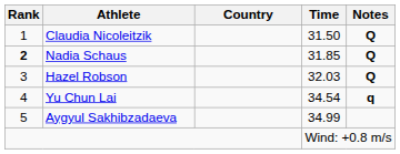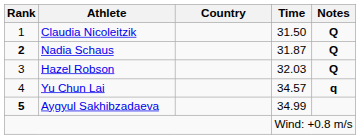 <table class="wikitable sortable" style="text-align:center">
 <tr>
 <th>Rank</th>
 <th style="width:180px">Athlete</th>
 <th style="width:125px">Country</th>
 <th>Time</th>
 <th>Notes</th>
 </tr>
 <tr>
 <td>1</td>
 <td style="text-align:left;"><a href='#'>Claudia Nicoleitzik</a></td>
 <td style="text-align:left;"></td>
 <td>31.50</td>
 <td><strong>Q</strong></td>
 </tr>
 <tr>
 <td><strong>2</strong></td>
 <td style="text-align:left;"><a href='#'>Nadia Schaus</a></td>
 <td style="text-align:left;"></td>
-<td>31.85</td>
+<td>31.87</td>
 <td><strong>Q</strong></td>
 </tr>
 <tr>
 <td>3</td>
 <td style="text-align:left;"><a href='#'>Hazel Robson</a></td>
 <td style="text-align:left;"></td>
 <td>32.03</td>
 <td><strong>Q</strong></td>
 </tr>
 <tr>
 <td>4</td>
 <td style="text-align:left;"><a href='#'>Yu Chun Lai</a></td>
 <td style="text-align:left;"></td>
-<td>34.54</td>
+<td>34.57</td>
 <td><strong>q</strong></td>
 </tr>
 <tr>
-<td>5</td>
+<td><strong>5</strong></td>
 <td style="text-align:left;"><a href='#'>Aygyul Sakhibzadaeva</a></td>
 <td style="text-align:left;"></td>
 <td>34.99</td>
 <td></td>
 </tr>
 <tr class="sortbottom">
 <td colspan="3"></td>
 <td colspan="2">Wind: +0.8 m/s</td>
 </tr>
 </table>
